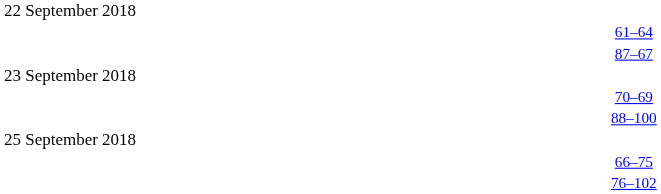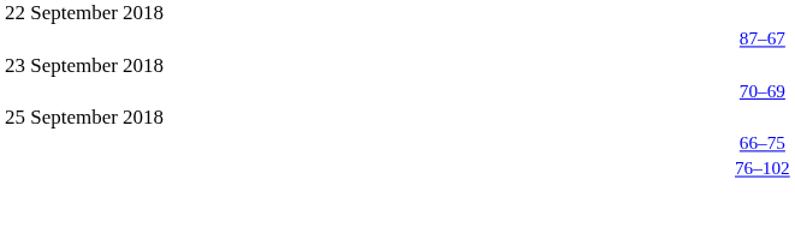 <table style="width:100%;" cellspacing="1">
 <tr>
 <th width=25%></th>
 <th width=2%></th>
 <th width=6%></th>
 <th width=2%></th>
 <th width=25%></th>
 </tr>
 <tr>
 <td>22 September 2018</td>
-</tr>
-<tr style=font-size:90%>
-<td align=right></td>
-<td></td>
-<td align=center><a href='#'>61–64</a></td>
-<td></td>
-<td></td>
-<td></td>
 </tr>
 <tr style=font-size:90%>
 <td align=right></td>
 <td></td>
 <td align=center><a href='#'>87–67</a></td>
 <td></td>
 <td></td>
 <td></td>
 </tr>
 <tr>
 <td>23 September 2018</td>
 </tr>
 <tr style=font-size:90%>
 <td align=right></td>
 <td></td>
 <td align=center><a href='#'>70–69</a></td>
-<td></td>
-<td></td>
-<td></td>
-</tr>
-<tr style=font-size:90%>
-<td align=right></td>
-<td></td>
-<td align=center><a href='#'>88–100</a></td>
 <td></td>
 <td></td>
 <td></td>
 </tr>
 <tr>
 <td>25 September 2018</td>
 </tr>
 <tr style=font-size:90%>
 <td align=right></td>
 <td></td>
 <td align=center><a href='#'>66–75</a></td>
 <td></td>
 <td></td>
 <td></td>
 </tr>
 <tr style=font-size:90%>
 <td align=right></td>
 <td></td>
 <td align=center><a href='#'>76–102</a></td>
 <td></td>
 <td></td>
 <td></td>
 </tr>
 </table>
